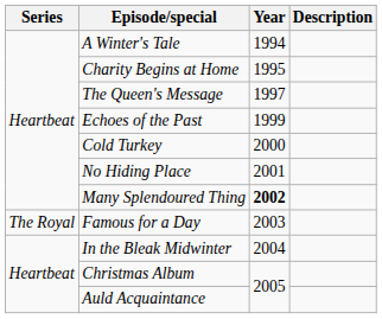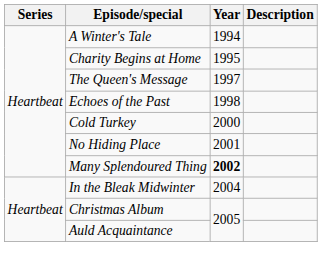 <table class="wikitable sortable">
 <tr>
 <th>Series</th>
 <th>Episode/special</th>
 <th>Year</th>
 <th>Description</th>
 </tr>
 <tr>
 <td rowspan=7><em>Heartbeat</em></td>
 <td><em>A Winter's Tale</em></td>
 <td>1994</td>
 <td></td>
 </tr>
 <tr>
 <td><em>Charity Begins at Home</em></td>
 <td>1995</td>
 <td></td>
 </tr>
 <tr>
 <td><em>The Queen's Message</em></td>
 <td>1997</td>
 <td></td>
 </tr>
 <tr>
 <td><em>Echoes of the Past</em></td>
-<td>1999</td>
+<td>1998</td>
 <td></td>
 </tr>
 <tr>
 <td><em>Cold Turkey</em></td>
 <td>2000</td>
 <td></td>
 </tr>
 <tr>
 <td><em>No Hiding Place</em></td>
 <td>2001</td>
 <td></td>
 </tr>
 <tr>
 <td><em>Many Splendoured Thing</em></td>
 <td><strong>2002</strong></td>
 <td></td>
 </tr>
 <tr>
-<td><em>The Royal</em></td>
-<td><em>Famous for a Day</em></td>
-<td>2003</td>
-<td></td>
-</tr>
-<tr>
 <td rowspan=3><em>Heartbeat</em></td>
 <td><em>In the Bleak Midwinter</em></td>
 <td>2004</td>
 <td></td>
 </tr>
 <tr>
 <td><em>Christmas Album</em></td>
 <td rowspan=2>2005</td>
 <td></td>
 </tr>
 <tr>
 <td><em>Auld Acquaintance</em></td>
 <td></td>
 </tr>
 </table>
